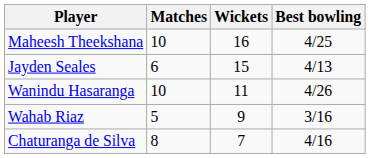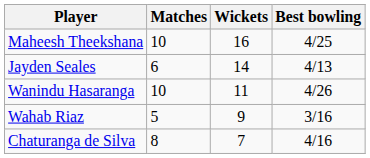 <table class="wikitable"  style="text-align: center;">
 <tr>
 <th>Player</th>
 <th>Matches</th>
 <th>Wickets</th>
 <th>Best bowling</th>
 </tr>
 <tr>
 <td style="text-align:left"><a href='#'>Maheesh Theekshana</a></td>
 <td style="text-align:left">10</td>
 <td>16</td>
 <td>4/25</td>
 </tr>
 <tr>
 <td style="text-align:left"><a href='#'>Jayden Seales</a></td>
 <td style="text-align:left">6</td>
-<td>15</td>
+<td>14</td>
 <td>4/13</td>
 </tr>
 <tr>
 <td style="text-align:left"><a href='#'>Wanindu Hasaranga</a></td>
 <td style="text-align:left">10</td>
 <td>11</td>
 <td>4/26</td>
 </tr>
 <tr>
 <td style="text-align:left"><a href='#'>Wahab Riaz</a></td>
 <td style="text-align:left">5</td>
 <td>9</td>
 <td>3/16</td>
 </tr>
 <tr>
 <td style="text-align:left"><a href='#'>Chaturanga de Silva</a></td>
 <td style="text-align:left">8</td>
 <td>7</td>
 <td>4/16</td>
 </tr>
 </table>
